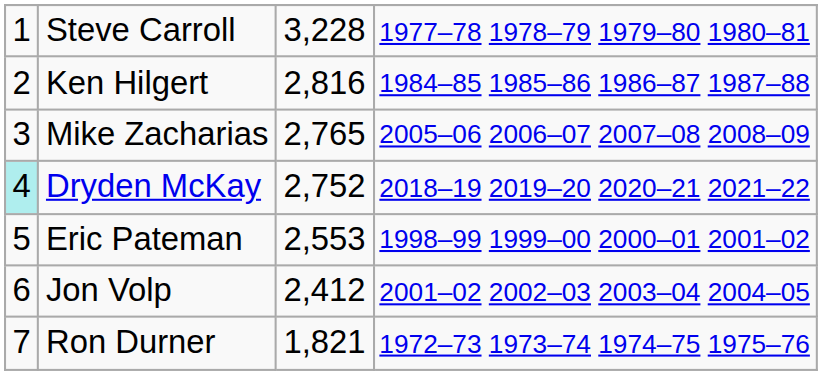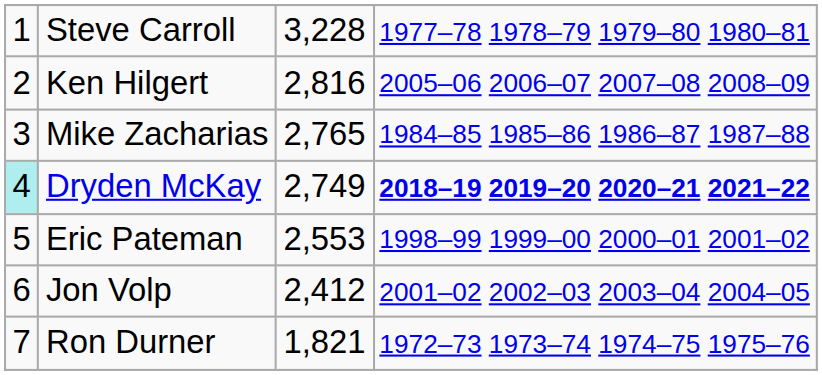 <table class="wikitable">
 <tr>
 </tr>
 <tr>
 <td>1</td>
 <td>Steve Carroll</td>
 <td>3,228</td>
 <td style="font-size:80%;"><a href='#'>1977–78</a> <a href='#'>1978–79</a> <a href='#'>1979–80</a> <a href='#'>1980–81</a></td>
 </tr>
 <tr>
 <td>2</td>
 <td>Ken Hilgert</td>
 <td>2,816</td>
-<td style="font-size:80%;"><a href='#'>1984–85</a> <a href='#'>1985–86</a> <a href='#'>1986–87</a> <a href='#'>1987–88</a></td>
+<td style="font-size:80%;"><a href='#'>2005–06</a> <a href='#'>2006–07</a> <a href='#'>2007–08</a> <a href='#'>2008–09</a></td>
 </tr>
 <tr>
 <td>3</td>
 <td>Mike Zacharias</td>
 <td>2,765</td>
-<td style="font-size:80%;"><a href='#'>2005–06</a> <a href='#'>2006–07</a> <a href='#'>2007–08</a> <a href='#'>2008–09</a></td>
+<td style="font-size:80%;"><a href='#'>1984–85</a> <a href='#'>1985–86</a> <a href='#'>1986–87</a> <a href='#'>1987–88</a></td>
 </tr>
 <tr>
 <td style="background: paleturquoise;">4</td>
 <td><a href='#'>Dryden McKay</a></td>
-<td>2,752</td>
-<td style="font-size:80%;"><a href='#'>2018–19</a> <a href='#'>2019–20</a> <a href='#'>2020–21</a> <a href='#'>2021–22</a></td>
+<td>2,749</td>
+<td style="font-size:80%;"><strong><a href='#'>2018–19</a> <a href='#'>2019–20</a> <a href='#'>2020–21</a> <a href='#'>2021–22</a></strong></td>
 </tr>
 <tr>
 <td>5</td>
 <td>Eric Pateman</td>
 <td>2,553</td>
 <td style="font-size:80%;"><a href='#'>1998–99</a> <a href='#'>1999–00</a> <a href='#'>2000–01</a> <a href='#'>2001–02</a></td>
 </tr>
 <tr>
 <td>6</td>
 <td>Jon Volp</td>
 <td>2,412</td>
 <td style="font-size:80%;"><a href='#'>2001–02</a> <a href='#'>2002–03</a> <a href='#'>2003–04</a> <a href='#'>2004–05</a></td>
 </tr>
 <tr>
 <td>7</td>
 <td>Ron Durner</td>
 <td>1,821</td>
 <td style="font-size:80%;"><a href='#'>1972–73</a> <a href='#'>1973–74</a> <a href='#'>1974–75</a> <a href='#'>1975–76</a></td>
 </tr>
 </table>
